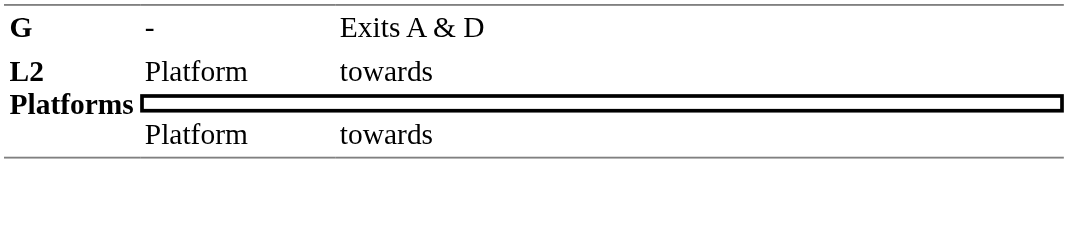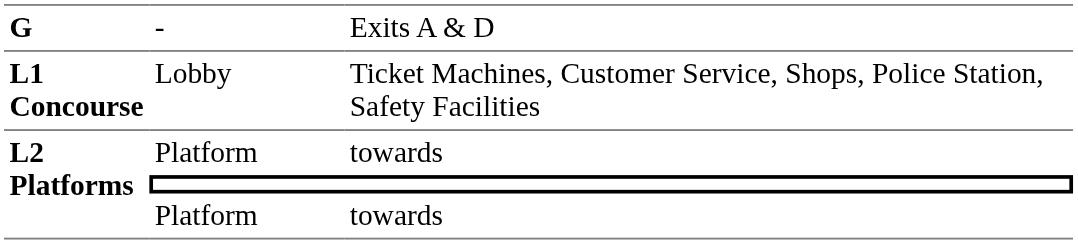 <table border=0 cellspacing=0 cellpadding=3>
 <tr>
 <td style="border-top:solid 1px gray;" width=50 valign=top><strong>G</strong></td>
 <td style="border-top:solid 1px gray;" width=100 valign=top>-</td>
 <td style="border-top:solid 1px gray;" width=390 valign=top>Exits A & D</td>
+</tr>
+<tr>
+<td style="border-bottom:solid 1px gray; border-top:solid 1px gray;" valign=top><strong>L1<br>Concourse</strong></td>
+<td style="border-bottom:solid 1px gray; border-top:solid 1px gray;" valign=top>Lobby</td>
+<td style="border-bottom:solid 1px gray; border-top:solid 1px gray;" valign=top>Ticket Machines, Customer Service, Shops, Police Station, Safety Facilities</td>
 </tr>
 <tr>
 <td style="border-bottom:solid 1px gray;" rowspan=3 valign=top><strong>L2<br>Platforms</strong></td>
 <td>Platform </td>
 <td>  towards  </td>
 </tr>
 <tr>
 <td style="border-right:solid 2px black;border-left:solid 2px black;border-top:solid 2px black;border-bottom:solid 2px black;text-align:center;" colspan=2></td>
 </tr>
 <tr>
 <td style="border-bottom:solid 1px gray;">Platform </td>
 <td style="border-bottom:solid 1px gray;"> towards    </td>
 </tr>
 </table>
